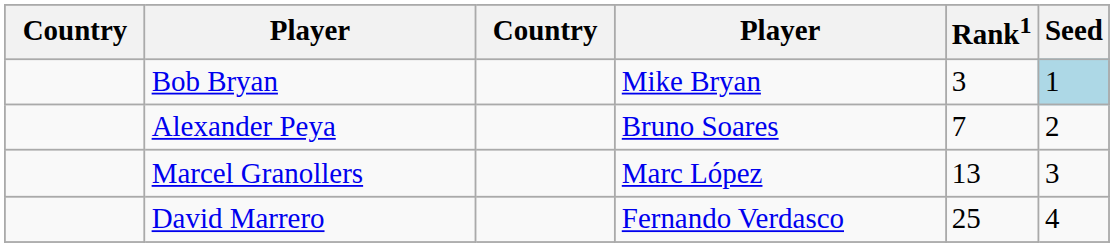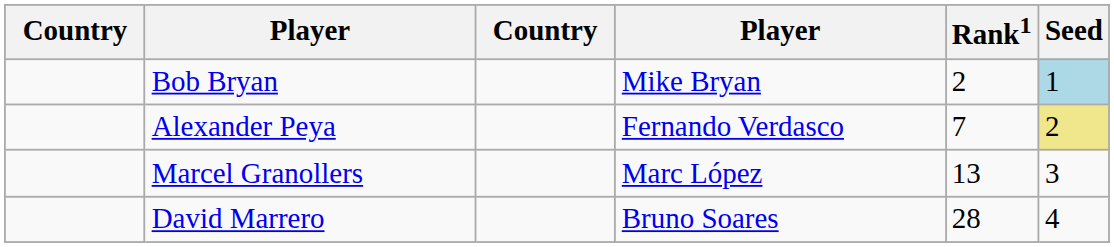 <table class="sortable wikitable">
 <tr>
 <th width="70">Country</th>
 <th width="175">Player</th>
 <th width="70">Country</th>
 <th width="175">Player</th>
 <th>Rank<sup>1</sup></th>
 <th>Seed</th>
 </tr>
 <tr>
 <td></td>
 <td><a href='#'>Bob Bryan</a></td>
 <td></td>
 <td><a href='#'>Mike Bryan</a></td>
-<td>3</td>
+<td>2</td>
 <td style="background: lightblue;">1</td>
 </tr>
 <tr>
 <td></td>
 <td><a href='#'>Alexander Peya</a></td>
 <td></td>
-<td><a href='#'>Bruno Soares</a></td>
+<td><a href='#'>Fernando Verdasco</a></td>
 <td>7</td>
-<td>2</td>
+<td style="background: khaki;">2</td>
 </tr>
 <tr>
 <td></td>
 <td><a href='#'>Marcel Granollers</a></td>
 <td></td>
 <td><a href='#'>Marc López</a></td>
 <td>13</td>
 <td>3</td>
 </tr>
 <tr>
 <td></td>
 <td><a href='#'>David Marrero</a></td>
 <td></td>
-<td><a href='#'>Fernando Verdasco</a></td>
-<td>25</td>
+<td><a href='#'>Bruno Soares</a></td>
+<td>28</td>
 <td>4</td>
 </tr>
 </table>
